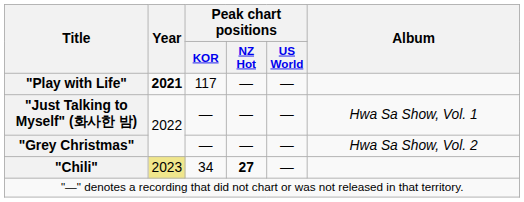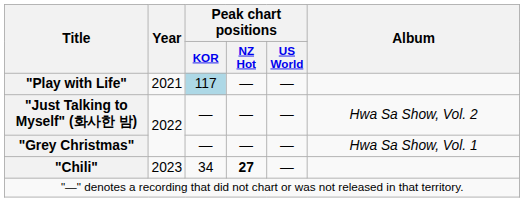 <table class="wikitable plainrowheaders" style="text-align:center;" border="1">
 <tr>
 <th rowspan="2" style="width:10em;">Title</th>
 <th scope="col" rowspan="2">Year</th>
 <th scope="col" colspan="3" style="width:5em;">Peak chart positions</th>
 <th scope="col" rowspan="2" style="width:15em;">Album</th>
 </tr>
 <tr>
 <th scope="col" style="width:3em;font-size:85%;"><a href='#'>KOR</a><br></th>
 <th scope="col" style="width:3em;font-size:85%;"><a href='#'>NZ<br>Hot</a><br></th>
 <th scope="col" style="width:3em;font-size:85%;"><a href='#'>US World</a><br></th>
 </tr>
 <tr>
 <th scope="row">"Play with Life"</th>
-<td><strong>2021</strong></td>
-<td>117</td>
+<td>2021</td>
+<td style="background: lightblue;">117</td>
 <td>—</td>
 <td>—</td>
 <td></td>
 </tr>
 <tr>
 <th scope="row">"Just Talking to Myself" (화사한 밤)</th>
 <td rowspan="2">2022</td>
 <td>—</td>
 <td>—</td>
 <td>—</td>
-<td><em>Hwa Sa Show, Vol. 1</em></td>
+<td><em>Hwa Sa Show, Vol. 2</em></td>
 </tr>
 <tr>
 <th scope="row">"Grey Christmas"</th>
 <td>—</td>
 <td>—</td>
 <td>—</td>
-<td><em>Hwa Sa Show, Vol. 2</em></td>
+<td><em>Hwa Sa Show, Vol. 1</em></td>
 </tr>
 <tr>
 <th scope="row">"Chili"</th>
-<td style="background: khaki;">2023</td>
+<td>2023</td>
 <td>34</td>
 <td><strong>27</strong></td>
 <td>—</td>
 <td></td>
 </tr>
 <tr>
 <td colspan="15" style="font-size:85%">"—" denotes a recording that did not chart or was not released in that territory.</td>
 </tr>
 </table>
